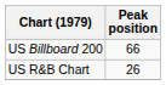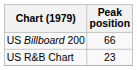 <table class="wikitable">
 <tr>
 <th>Chart (1979)</th>
 <th>Peak<br>position</th>
 </tr>
 <tr>
 <td>US <em>Billboard</em> 200</td>
 <td align="center">66</td>
 </tr>
 <tr>
 <td>US R&B Chart</td>
-<td align="center">26</td>
+<td align="center">23</td>
 </tr>
 <tr>
 </tr>
 </table>
